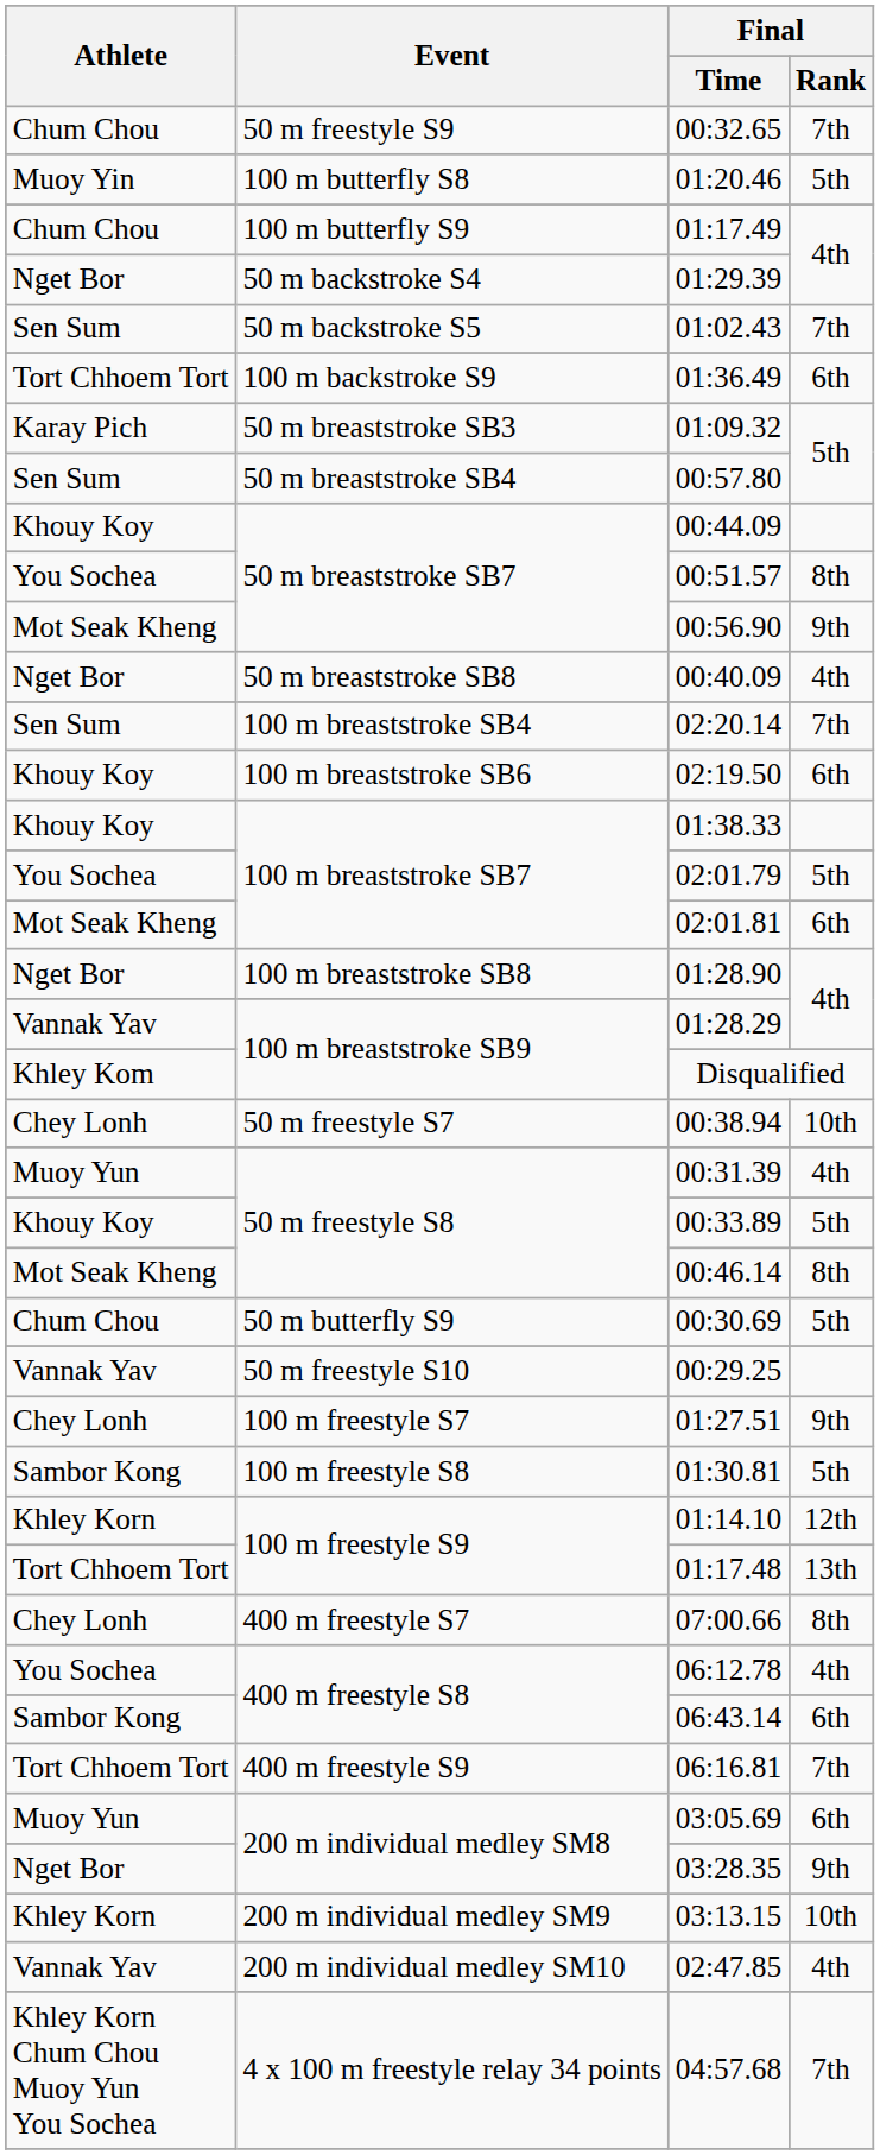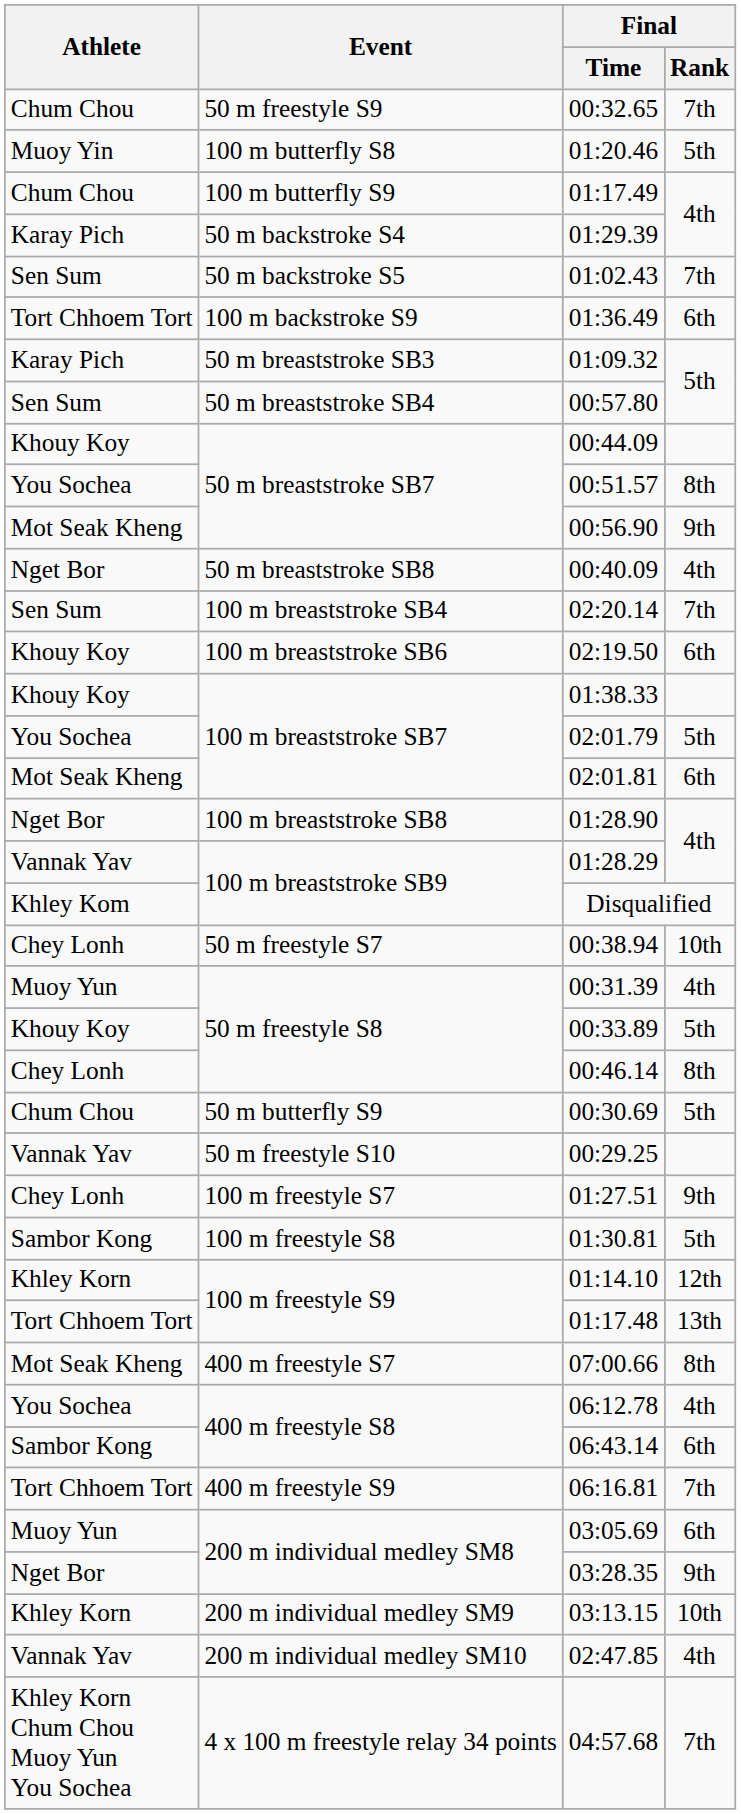 <table class="wikitable" style="font-size:90%">
 <tr>
 <th rowspan=2>Athlete</th>
 <th rowspan=2>Event</th>
 <th colspan=2>Final</th>
 </tr>
 <tr>
 <th>Time</th>
 <th>Rank</th>
 </tr>
 <tr style="text-align:center">
 <td style="text-align:left">Chum Chou</td>
 <td style="text-align:left">50 m freestyle S9</td>
 <td>00:32.65</td>
 <td>7th</td>
 </tr>
 <tr style="text-align:center">
 <td style="text-align:left">Muoy Yin</td>
 <td style="text-align:left">100 m butterfly S8</td>
 <td>01:20.46</td>
 <td>5th</td>
 </tr>
 <tr style="text-align:center">
 <td style="text-align:left">Chum Chou</td>
 <td style="text-align:left">100 m butterfly S9</td>
 <td>01:17.49</td>
 <td rowspan=2>4th</td>
 </tr>
 <tr style="text-align:center">
-<td style="text-align:left">Nget Bor</td>
+<td style="text-align:left">Karay Pich</td>
 <td style="text-align:left">50 m backstroke S4</td>
 <td>01:29.39</td>
 </tr>
 <tr style="text-align:center">
 <td style="text-align:left">Sen Sum</td>
 <td style="text-align:left">50 m backstroke S5</td>
 <td>01:02.43</td>
 <td>7th</td>
 </tr>
 <tr style="text-align:center">
 <td style="text-align:left">Tort Chhoem Tort</td>
 <td style="text-align:left">100 m backstroke S9</td>
 <td>01:36.49</td>
 <td>6th</td>
 </tr>
 <tr style="text-align:center">
 <td style="text-align:left">Karay Pich</td>
 <td style="text-align:left">50 m breaststroke SB3</td>
 <td>01:09.32</td>
 <td rowspan=2>5th</td>
 </tr>
 <tr style="text-align:center">
 <td style="text-align:left">Sen Sum</td>
 <td style="text-align:left">50 m breaststroke SB4</td>
 <td>00:57.80</td>
 </tr>
 <tr style="text-align:center">
 <td style="text-align:left">Khouy Koy</td>
 <td style="text-align:left" rowspan=3>50 m breaststroke SB7</td>
 <td>00:44.09</td>
 <td></td>
 </tr>
 <tr style="text-align:center">
 <td style="text-align:left">You Sochea</td>
 <td>00:51.57</td>
 <td>8th</td>
 </tr>
 <tr style="text-align:center">
 <td style="text-align:left">Mot Seak Kheng</td>
 <td>00:56.90</td>
 <td>9th</td>
 </tr>
 <tr style="text-align:center">
 <td style="text-align:left">Nget Bor</td>
 <td style="text-align:left">50 m breaststroke SB8</td>
 <td>00:40.09</td>
 <td>4th</td>
 </tr>
 <tr style="text-align:center">
 <td style="text-align:left">Sen Sum</td>
 <td style="text-align:left">100 m breaststroke SB4</td>
 <td>02:20.14</td>
 <td>7th</td>
 </tr>
 <tr style="text-align:center">
 <td style="text-align:left">Khouy Koy</td>
 <td style="text-align:left">100 m breaststroke SB6</td>
 <td>02:19.50</td>
 <td>6th</td>
 </tr>
 <tr style="text-align:center">
 <td style="text-align:left">Khouy Koy</td>
 <td style="text-align:left" rowspan=3>100 m breaststroke SB7</td>
 <td>01:38.33</td>
 <td></td>
 </tr>
 <tr style="text-align:center">
 <td style="text-align:left">You Sochea</td>
 <td>02:01.79</td>
 <td>5th</td>
 </tr>
 <tr style="text-align:center">
 <td style="text-align:left">Mot Seak Kheng</td>
 <td>02:01.81</td>
 <td>6th</td>
 </tr>
 <tr style="text-align:center">
 <td style="text-align:left">Nget Bor</td>
 <td style="text-align:left">100 m breaststroke SB8</td>
 <td>01:28.90</td>
 <td rowspan=2>4th</td>
 </tr>
 <tr style="text-align:center">
 <td style="text-align:left">Vannak Yav</td>
 <td style="text-align:left" rowspan=2>100 m breaststroke SB9</td>
 <td>01:28.29</td>
 </tr>
 <tr style="text-align:center">
 <td style="text-align:left">Khley Kom</td>
 <td colspan=2>Disqualified</td>
 </tr>
 <tr style="text-align:center">
 <td style="text-align:left">Chey Lonh</td>
 <td style="text-align:left">50 m freestyle S7</td>
 <td>00:38.94</td>
 <td>10th</td>
 </tr>
 <tr style="text-align:center">
 <td style="text-align:left">Muoy Yun</td>
 <td style="text-align:left" rowspan=3>50 m freestyle S8</td>
 <td>00:31.39</td>
 <td>4th</td>
 </tr>
 <tr style="text-align:center">
 <td style="text-align:left">Khouy Koy</td>
 <td>00:33.89</td>
 <td>5th</td>
 </tr>
 <tr style="text-align:center">
-<td style="text-align:left">Mot Seak Kheng</td>
+<td style="text-align:left">Chey Lonh</td>
 <td>00:46.14</td>
 <td>8th</td>
 </tr>
 <tr style="text-align:center">
 <td style="text-align:left">Chum Chou</td>
 <td style="text-align:left">50 m butterfly S9</td>
 <td>00:30.69</td>
 <td>5th</td>
 </tr>
 <tr style="text-align:center">
 <td style="text-align:left">Vannak Yav</td>
 <td style="text-align:left">50 m freestyle S10</td>
 <td>00:29.25</td>
 <td></td>
 </tr>
 <tr style="text-align:center">
 <td style="text-align:left">Chey Lonh</td>
 <td style="text-align:left">100 m freestyle S7</td>
 <td>01:27.51</td>
 <td>9th</td>
 </tr>
 <tr style="text-align:center">
 <td style="text-align:left">Sambor Kong</td>
 <td style="text-align:left">100 m freestyle S8</td>
 <td>01:30.81</td>
 <td>5th</td>
 </tr>
 <tr style="text-align:center">
 <td style="text-align:left">Khley Korn</td>
 <td style="text-align:left" rowspan=2>100 m freestyle S9</td>
 <td>01:14.10</td>
 <td>12th</td>
 </tr>
 <tr style="text-align:center">
 <td style="text-align:left">Tort Chhoem Tort</td>
 <td>01:17.48</td>
 <td>13th</td>
 </tr>
 <tr style="text-align:center">
-<td style="text-align:left">Chey Lonh</td>
+<td style="text-align:left">Mot Seak Kheng</td>
 <td style="text-align:left">400 m freestyle S7</td>
 <td>07:00.66</td>
 <td>8th</td>
 </tr>
 <tr style="text-align:center">
 <td style="text-align:left">You Sochea</td>
 <td rowspan=2 style="text-align:left">400 m freestyle S8</td>
 <td>06:12.78</td>
 <td>4th</td>
 </tr>
 <tr style="text-align:center">
 <td style="text-align:left">Sambor Kong</td>
 <td>06:43.14</td>
 <td>6th</td>
 </tr>
 <tr style="text-align:center">
 <td Style="text-align:left">Tort Chhoem Tort</td>
 <td style="text-align:left">400 m freestyle S9</td>
 <td>06:16.81</td>
 <td>7th</td>
 </tr>
 <tr style="text-align:center">
 <td style="text-align:left">Muoy Yun</td>
 <td style="text-align:left" rowspan=2>200 m individual medley SM8</td>
 <td>03:05.69</td>
 <td>6th</td>
 </tr>
 <tr style="text-align:center">
 <td style="text-align:left">Nget Bor</td>
 <td>03:28.35</td>
 <td>9th</td>
 </tr>
 <tr style="text-align:center">
 <td style="text-align:left">Khley Korn</td>
 <td style="text-align:left">200 m individual medley SM9</td>
 <td>03:13.15</td>
 <td>10th</td>
 </tr>
 <tr style="text-align:center">
 <td style="text-align:left">Vannak Yav</td>
 <td style="text-align:left">200 m individual medley SM10</td>
 <td>02:47.85</td>
 <td>4th</td>
 </tr>
 <tr style="text-align:center">
 <td style="text-align:left">Khley Korn<br>Chum Chou<br>Muoy Yun<br>You Sochea</td>
 <td style="text-align:left">4 x 100 m freestyle relay 34 points</td>
 <td>04:57.68</td>
 <td>7th</td>
 </tr>
 </table>
